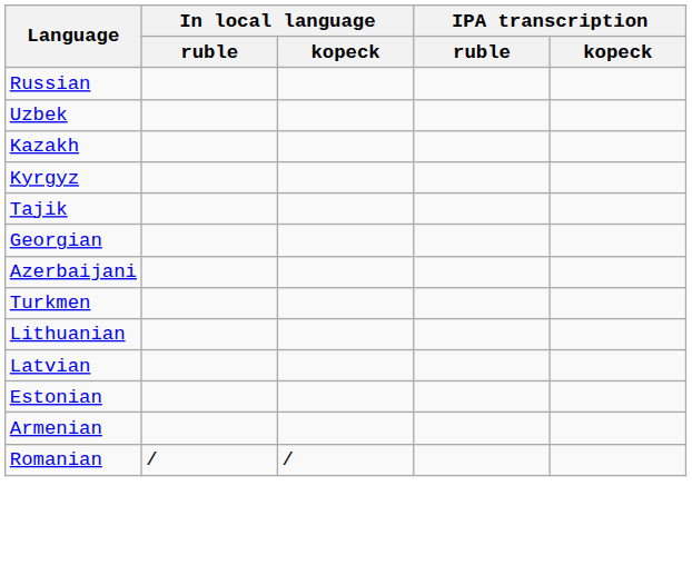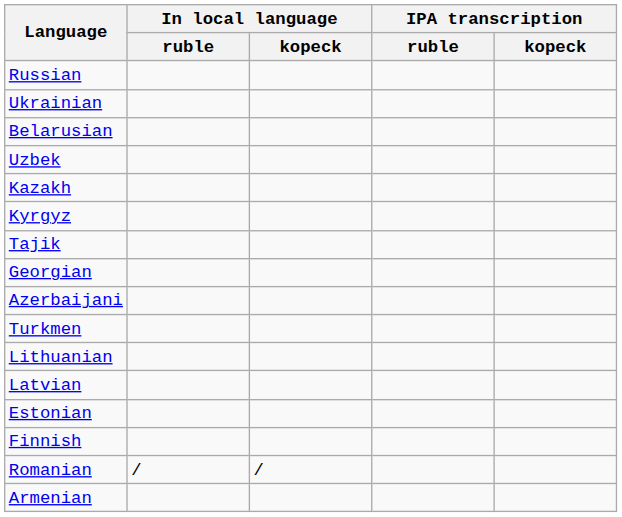 <table class="wikitable">
 <tr>
 <th rowspan=2>Language</th>
 <th colspan=2>In local language</th>
 <th colspan=2>IPA transcription</th>
 </tr>
 <tr>
 <th>ruble</th>
 <th>kopeck</th>
 <th>ruble</th>
 <th>kopeck</th>
 </tr>
 <tr>
 <td width=20%><a href='#'>Russian</a></td>
 <td width=20%></td>
 <td width=20%></td>
 <td width=20%></td>
 <td width=20%></td>
+</tr>
+<tr>
+<td><a href='#'>Ukrainian</a></td>
+<td></td>
+<td></td>
+<td></td>
+<td></td>
+</tr>
+<tr>
+<td><a href='#'>Belarusian</a></td>
+<td></td>
+<td></td>
+<td></td>
+<td></td>
 </tr>
 <tr>
 <td><a href='#'>Uzbek</a></td>
 <td></td>
 <td></td>
 <td></td>
 <td></td>
 </tr>
 <tr>
 <td><a href='#'>Kazakh</a></td>
 <td></td>
 <td></td>
 <td></td>
 <td></td>
 </tr>
 <tr>
 <td><a href='#'>Kyrgyz</a></td>
 <td></td>
 <td></td>
 <td></td>
 <td></td>
 </tr>
 <tr>
 <td><a href='#'>Tajik</a></td>
 <td></td>
 <td></td>
 <td></td>
 <td></td>
 </tr>
 <tr>
 <td><a href='#'>Georgian</a></td>
 <td></td>
 <td></td>
 <td></td>
 <td></td>
 </tr>
 <tr>
 <td><a href='#'>Azerbaijani</a></td>
 <td></td>
 <td></td>
 <td></td>
 <td></td>
 </tr>
 <tr>
 <td><a href='#'>Turkmen</a></td>
 <td></td>
 <td></td>
 <td></td>
 <td></td>
 </tr>
 <tr>
 <td><a href='#'>Lithuanian</a></td>
 <td></td>
 <td></td>
 <td></td>
 <td></td>
 </tr>
 <tr>
 <td><a href='#'>Latvian</a></td>
 <td></td>
 <td></td>
 <td></td>
 <td></td>
 </tr>
 <tr>
 <td><a href='#'>Estonian</a></td>
 <td></td>
 <td></td>
 <td></td>
 <td></td>
 </tr>
 <tr>
-<td><a href='#'>Armenian</a></td>
+<td><a href='#'>Finnish</a></td>
 <td></td>
 <td></td>
 <td></td>
 <td></td>
 </tr>
 <tr>
 <td><a href='#'>Romanian</a></td>
 <td>/</td>
 <td>/</td>
 <td></td>
 <td></td>
 </tr>
+<tr>
+<td><a href='#'>Armenian</a></td>
+<td></td>
+<td></td>
+<td></td>
+<td></td>
+</tr>
 </table>
